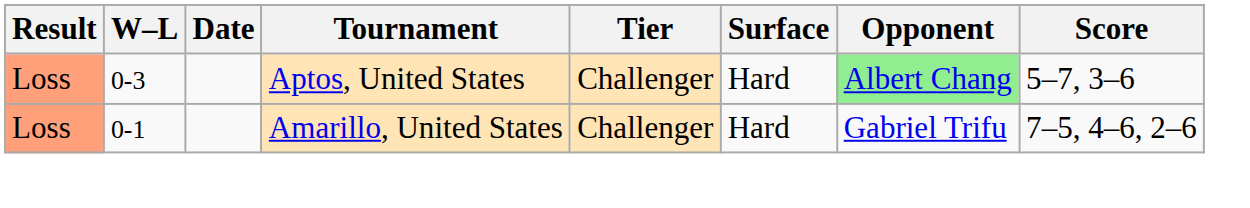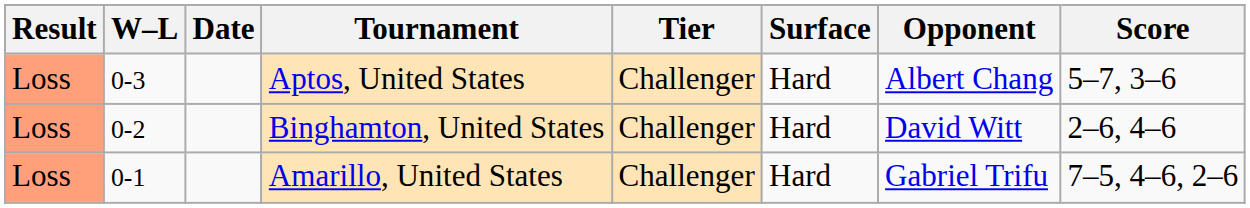 <table class="sortable wikitable">
 <tr>
 <th>Result</th>
 <th class="unsortable">W–L</th>
 <th>Date</th>
 <th>Tournament</th>
 <th>Tier</th>
 <th>Surface</th>
 <th>Opponent</th>
 <th class="unsortable">Score</th>
 </tr>
 <tr>
 <td style="background:#ffa07a;">Loss</td>
 <td><small>0-3</small></td>
 <td></td>
 <td style="background:moccasin;"><a href='#'>Aptos</a>, United States</td>
 <td style="background:moccasin;">Challenger</td>
 <td>Hard</td>
-<td style="background: lightgreen;"> <a href='#'>Albert Chang</a></td>
+<td> <a href='#'>Albert Chang</a></td>
 <td>5–7, 3–6</td>
+</tr>
+<tr>
+<td style="background:#ffa07a;">Loss</td>
+<td><small>0-2</small></td>
+<td></td>
+<td style="background:moccasin;"><a href='#'>Binghamton</a>, United States</td>
+<td style="background:moccasin;">Challenger</td>
+<td>Hard</td>
+<td> <a href='#'>David Witt</a></td>
+<td>2–6, 4–6</td>
 </tr>
 <tr>
 <td style="background:#ffa07a;">Loss</td>
 <td><small>0-1</small></td>
 <td></td>
 <td style="background:moccasin;"><a href='#'>Amarillo</a>, United States</td>
 <td style="background:moccasin;">Challenger</td>
 <td>Hard</td>
 <td> <a href='#'>Gabriel Trifu</a></td>
 <td>7–5, 4–6, 2–6</td>
 </tr>
 </table>
